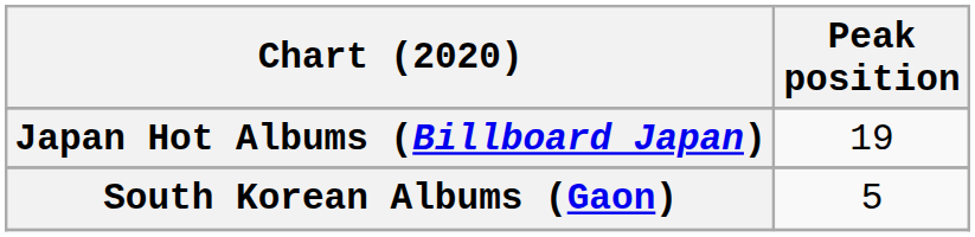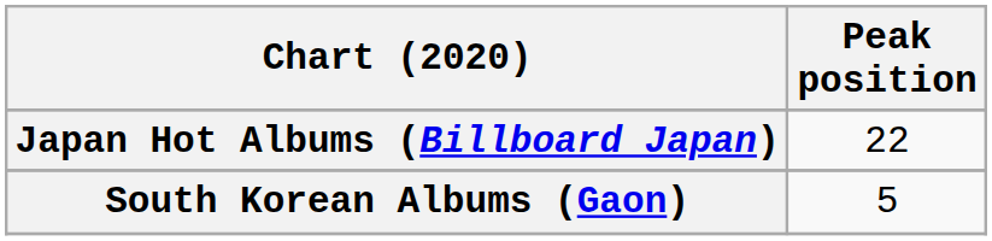 <table class="wikitable sortable plainrowheaders" style="text-align:center">
 <tr>
 <th scope="col">Chart (2020)</th>
 <th scope="col">Peak<br>position</th>
 </tr>
 <tr>
 </tr>
 <tr>
 <th scope="row">Japan Hot Albums (<em><a href='#'>Billboard Japan</a></em>)</th>
-<td>19</td>
+<td>22</td>
 </tr>
 <tr>
 </tr>
 <tr>
 <th scope="row">South Korean Albums (<a href='#'>Gaon</a>)</th>
 <td>5</td>
 </tr>
 <tr>
 </tr>
 <tr>
 </tr>
 </table>
